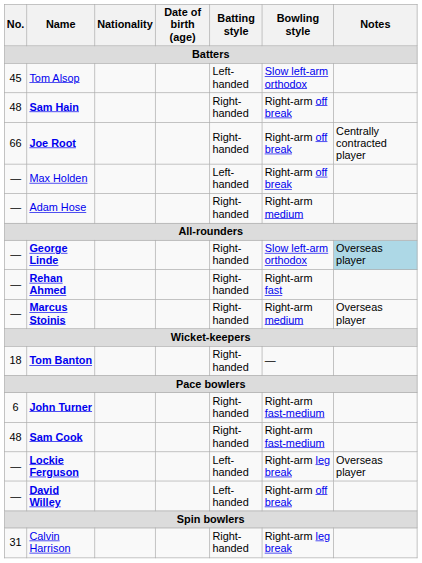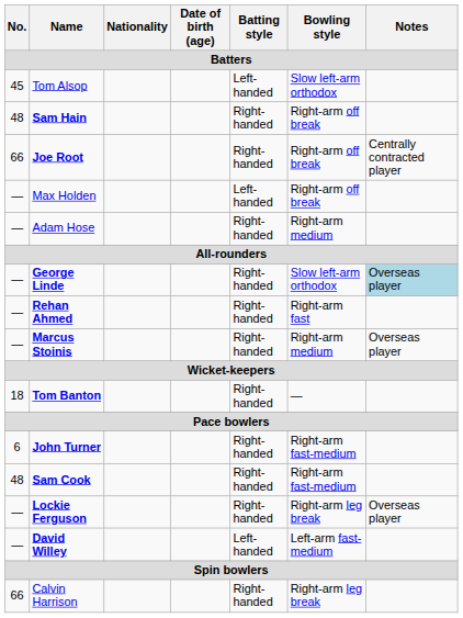 <table class="wikitable">
 <tr>
 <th>No.</th>
 <th>Name</th>
 <th>Nationality</th>
 <th>Date of birth (age)</th>
 <th>Batting style</th>
 <th>Bowling style</th>
 <th>Notes</th>
 </tr>
 <tr>
 <th colspan="7" style="background: #DCDCDC" align=right>Batters</th>
 </tr>
 <tr>
 <td style="text-align:center">45</td>
 <td><a href='#'>Tom Alsop</a></td>
 <td></td>
 <td></td>
 <td>Left-handed</td>
 <td><a href='#'>Slow left-arm orthodox</a></td>
 <td></td>
 </tr>
 <tr>
 <td style="text-align:center">48</td>
 <td><strong><a href='#'>Sam Hain</a></strong></td>
 <td></td>
 <td></td>
 <td>Right-handed</td>
 <td>Right-arm <a href='#'>off break</a></td>
 <td></td>
 </tr>
 <tr>
 <td style="text-align:center">66</td>
 <td><strong><a href='#'>Joe Root</a></strong></td>
 <td></td>
 <td></td>
 <td>Right-handed</td>
 <td>Right-arm <a href='#'>off break</a></td>
 <td>Centrally contracted player</td>
 </tr>
 <tr>
 <td style="text-align:center">—</td>
 <td><a href='#'>Max Holden</a></td>
 <td></td>
 <td></td>
 <td>Left-handed</td>
 <td>Right-arm <a href='#'>off break</a></td>
 <td></td>
 </tr>
 <tr>
 <td style="text-align:center">—</td>
 <td><a href='#'>Adam Hose</a></td>
 <td></td>
 <td></td>
 <td>Right-handed</td>
 <td>Right-arm <a href='#'>medium</a></td>
 <td></td>
 </tr>
 <tr>
 <th colspan="7" style="background: #DCDCDC" align=right>All-rounders</th>
 </tr>
 <tr>
 <td style="text-align:center">—</td>
 <td><strong><a href='#'>George Linde</a></strong></td>
 <td></td>
 <td></td>
 <td>Right-handed</td>
 <td><a href='#'>Slow left-arm orthodox</a></td>
 <td style="background: lightblue;">Overseas player</td>
 </tr>
 <tr>
 <td style="text-align:center">—</td>
 <td><strong><a href='#'>Rehan Ahmed</a></strong></td>
 <td></td>
 <td></td>
 <td>Right-handed</td>
 <td>Right-arm <a href='#'>fast</a></td>
 <td></td>
 </tr>
 <tr>
 <td style="text-align:center">—</td>
 <td><strong><a href='#'>Marcus Stoinis</a></strong></td>
 <td></td>
 <td></td>
 <td>Right-handed</td>
 <td>Right-arm <a href='#'>medium</a></td>
 <td>Overseas player</td>
 </tr>
 <tr>
 <th colspan="7" style="background: #DCDCDC" align=right>Wicket-keepers</th>
 </tr>
 <tr>
 <td style="text-align:center">18</td>
 <td><strong><a href='#'>Tom Banton</a></strong></td>
 <td></td>
 <td></td>
 <td>Right-handed</td>
 <td>—</td>
 <td></td>
 </tr>
 <tr>
 <th colspan="7" style="background: #DCDCDC" align=right>Pace bowlers</th>
 </tr>
 <tr>
 <td style="text-align:center">6</td>
 <td><strong><a href='#'>John Turner</a></strong></td>
 <td></td>
 <td></td>
 <td>Right-handed</td>
 <td>Right-arm <a href='#'>fast-medium</a></td>
 <td></td>
 </tr>
 <tr>
 <td style="text-align:center">48</td>
 <td><strong><a href='#'>Sam Cook</a></strong></td>
 <td></td>
 <td></td>
 <td>Right-handed</td>
 <td>Right-arm <a href='#'>fast-medium</a></td>
 <td></td>
 </tr>
 <tr>
 <td style="text-align:center">—</td>
 <td><strong><a href='#'>Lockie Ferguson</a></strong></td>
 <td></td>
 <td></td>
-<td>Left-handed</td>
+<td>Right-handed</td>
 <td>Right-arm <a href='#'>leg break</a></td>
 <td>Overseas player</td>
 </tr>
 <tr>
 <td style="text-align:center">—</td>
 <td><strong><a href='#'>David Willey</a></strong></td>
 <td></td>
 <td></td>
 <td>Left-handed</td>
-<td>Right-arm <a href='#'>off break</a></td>
+<td>Left-arm <a href='#'>fast-medium</a></td>
 <td></td>
 </tr>
 <tr>
 <th colspan="7" style="background: #DCDCDC" align=right>Spin bowlers</th>
 </tr>
 <tr>
-<td style="text-align:center">31</td>
+<td style="text-align:center">66</td>
 <td><a href='#'>Calvin Harrison</a></td>
 <td></td>
 <td></td>
 <td>Right-handed</td>
 <td>Right-arm <a href='#'>leg break</a></td>
 <td></td>
 </tr>
 </table>
